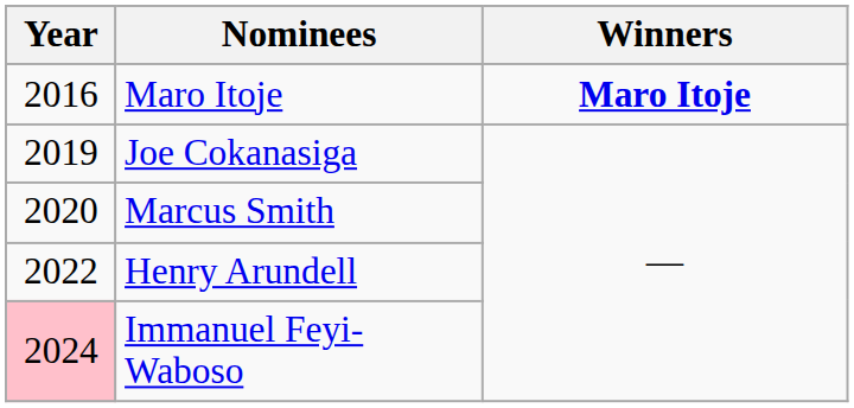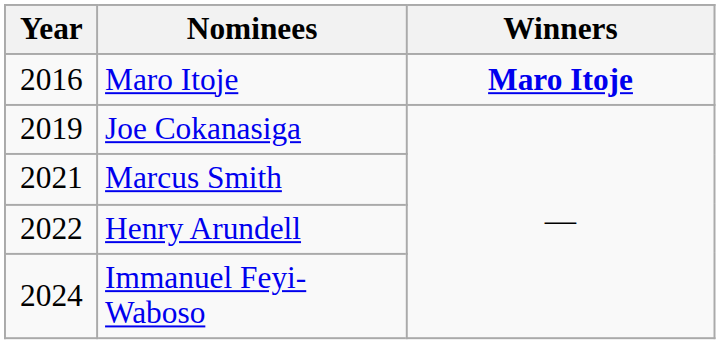 <table class="wikitable">
 <tr>
 <th width=40>Year</th>
 <th width=150>Nominees</th>
 <th width=150>Winners</th>
 </tr>
 <tr>
 <td align=center>2016</td>
 <td><a href='#'>Maro Itoje</a></td>
 <td align=center><strong><a href='#'>Maro Itoje</a></strong></td>
 </tr>
 <tr>
 <td align=center>2019</td>
 <td><a href='#'>Joe Cokanasiga</a></td>
 <td align=center rowspan=4>—</td>
 </tr>
 <tr>
-<td align=center>2020</td>
+<td align=center>2021</td>
 <td><a href='#'>Marcus Smith</a></td>
 </tr>
 <tr>
 <td align=center>2022</td>
 <td><a href='#'>Henry Arundell</a></td>
 </tr>
 <tr>
-<td align=center style="background: pink;">2024</td>
+<td align=center>2024</td>
 <td><a href='#'>Immanuel Feyi-Waboso</a></td>
 </tr>
 </table>
